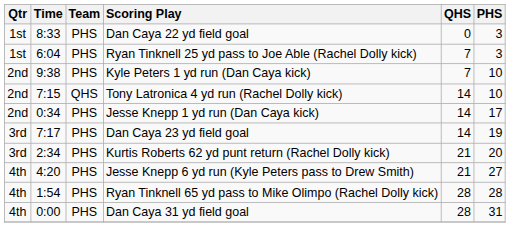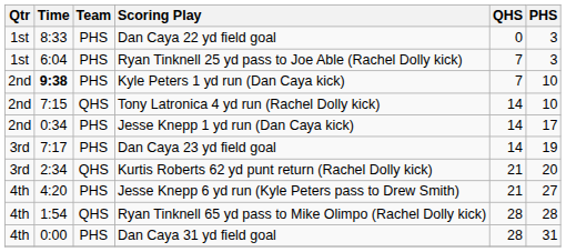 <table class="wikitable">
 <tr>
 <th style="text-align: center;">Qtr</th>
 <th style="text-align: center;">Time</th>
 <th style="text-align: center;">Team</th>
 <th style="text-align: left;">Scoring Play</th>
 <th style="text-align: right;">QHS</th>
 <th style="text-align: right;">PHS</th>
 </tr>
 <tr>
 <td style="text-align: center;">1st</td>
 <td style="text-align: center;">8:33</td>
 <td style="text-align: center;">PHS</td>
 <td style="text-align: left;">Dan Caya 22 yd field goal</td>
 <td style="text-align: right;">0</td>
 <td style="text-align: right;">3</td>
 </tr>
 <tr>
 <td style="text-align: center;">1st</td>
 <td style="text-align: center;">6:04</td>
 <td style="text-align: center;">PHS</td>
 <td style="text-align: left;">Ryan Tinknell 25 yd pass to Joe Able (Rachel Dolly kick)</td>
 <td style="text-align: right;">7</td>
 <td style="text-align: right;">3</td>
 </tr>
 <tr>
 <td style="text-align: center;">2nd</td>
-<td style="text-align: center;">9:38</td>
+<td style="text-align: center;"><strong>9:38</strong></td>
 <td style="text-align: center;">PHS</td>
 <td style="text-align: left;">Kyle Peters 1 yd run (Dan Caya kick)</td>
 <td style="text-align: right;">7</td>
 <td style="text-align: right;">10</td>
 </tr>
 <tr>
 <td style="text-align: center;">2nd</td>
 <td style="text-align: center;">7:15</td>
 <td style="text-align: center;">QHS</td>
 <td style="text-align: left;">Tony Latronica 4 yd run (Rachel Dolly kick)</td>
 <td style="text-align: right;">14</td>
 <td style="text-align: right;">10</td>
 </tr>
 <tr>
 <td style="text-align: center;">2nd</td>
 <td style="text-align: center;">0:34</td>
 <td style="text-align: center;">PHS</td>
 <td style="text-align: left;">Jesse Knepp 1 yd run (Dan Caya kick)</td>
 <td style="text-align: right;">14</td>
 <td style="text-align: right;">17</td>
 </tr>
 <tr>
 <td style="text-align: center;">3rd</td>
 <td style="text-align: center;">7:17</td>
 <td style="text-align: center;">PHS</td>
 <td style="text-align: left;">Dan Caya 23 yd field goal</td>
 <td style="text-align: right;">14</td>
 <td style="text-align: right;">19</td>
 </tr>
 <tr>
 <td style="text-align: center;">3rd</td>
 <td style="text-align: center;">2:34</td>
-<td style="text-align: center;">PHS</td>
+<td style="text-align: center;">QHS</td>
 <td style="text-align: left;">Kurtis Roberts 62 yd punt return (Rachel Dolly kick)</td>
 <td style="text-align: right;">21</td>
 <td style="text-align: right;">20</td>
 </tr>
 <tr>
 <td style="text-align: center;">4th</td>
 <td style="text-align: center;">4:20</td>
 <td style="text-align: center;">PHS</td>
 <td style="text-align: left;">Jesse Knepp 6 yd run (Kyle Peters pass to Drew Smith)</td>
 <td style="text-align: right;">21</td>
 <td style="text-align: right;">27</td>
 </tr>
 <tr>
 <td style="text-align: center;">4th</td>
 <td style="text-align: center;">1:54</td>
-<td style="text-align: center;">PHS</td>
+<td style="text-align: center;">QHS</td>
 <td style="text-align: left;">Ryan Tinknell 65 yd pass to Mike Olimpo (Rachel Dolly kick)</td>
 <td style="text-align: right;">28</td>
 <td style="text-align: right;">28</td>
 </tr>
 <tr>
 <td style="text-align: center;">4th</td>
 <td style="text-align: center;">0:00</td>
 <td style="text-align: center;">PHS</td>
 <td style="text-align: left;">Dan Caya 31 yd field goal</td>
 <td style="text-align: right;">28</td>
 <td style="text-align: right;">31</td>
 </tr>
 <tr>
 </tr>
 </table>
